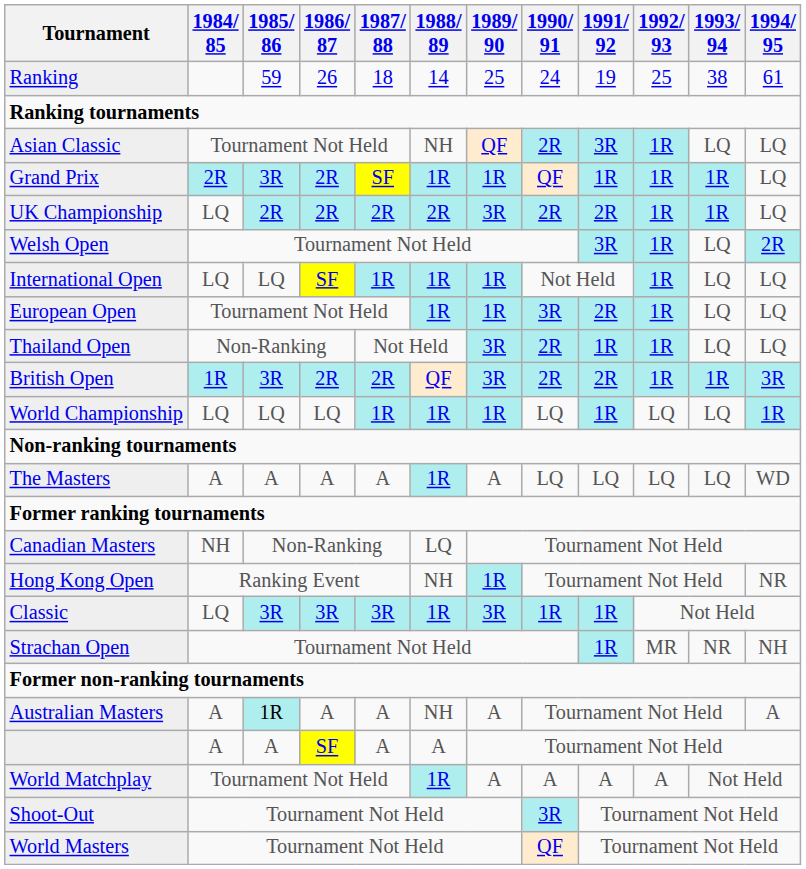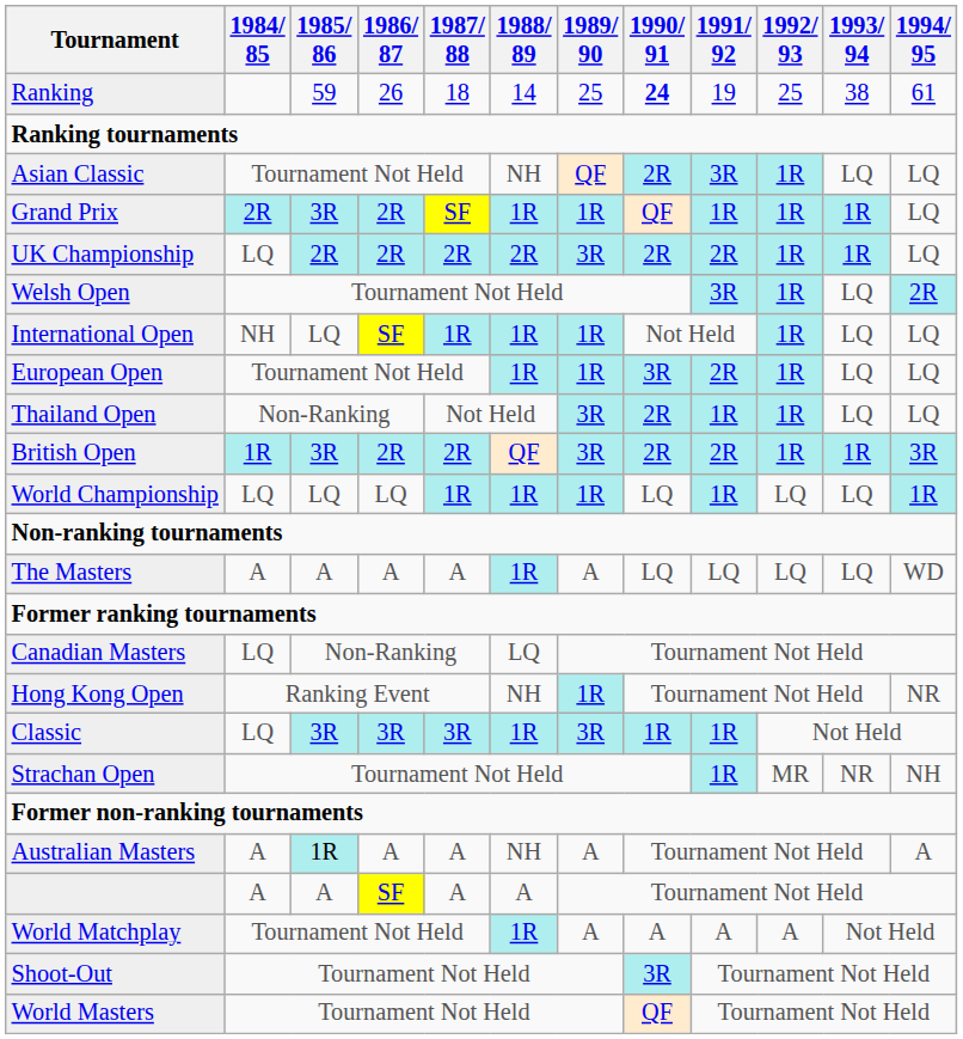 <table class="wikitable"  style="font-size:85%;">
 <tr>
 <th>Tournament</th>
 <th><a href='#'>1984/<br>85</a></th>
 <th><a href='#'>1985/<br>86</a></th>
 <th><a href='#'>1986/<br>87</a></th>
 <th><a href='#'>1987/<br>88</a></th>
 <th><a href='#'>1988/<br>89</a></th>
 <th><a href='#'>1989/<br>90</a></th>
 <th><a href='#'>1990/<br>91</a></th>
 <th><a href='#'>1991/<br>92</a></th>
 <th><a href='#'>1992/<br>93</a></th>
 <th><a href='#'>1993/<br>94</a></th>
 <th><a href='#'>1994/<br>95</a></th>
 </tr>
 <tr>
 <td style="background:#EFEFEF;"><a href='#'>Ranking</a></td>
 <td align="center"></td>
 <td align="center"><a href='#'>59</a></td>
 <td align="center"><a href='#'>26</a></td>
 <td align="center"><a href='#'>18</a></td>
 <td align="center"><a href='#'>14</a></td>
 <td align="center"><a href='#'>25</a></td>
-<td align="center"><a href='#'>24</a></td>
+<td align="center"><strong><a href='#'>24</a></strong></td>
 <td align="center"><a href='#'>19</a></td>
 <td align="center"><a href='#'>25</a></td>
 <td align="center"><a href='#'>38</a></td>
 <td align="center"><a href='#'>61</a></td>
 </tr>
 <tr>
 <td colspan="50"><strong>Ranking tournaments</strong></td>
 </tr>
 <tr>
 <td style="background:#EFEFEF;"><a href='#'>Asian Classic</a></td>
 <td style="text-align:center; color:#555555;" colspan="4">Tournament Not Held</td>
 <td align="center" style="color:#555555;">NH</td>
 <td style="text-align:center; background:#ffebcd;"><a href='#'>QF</a></td>
 <td style="text-align:center; background:#afeeee;"><a href='#'>2R</a></td>
 <td style="text-align:center; background:#afeeee;"><a href='#'>3R</a></td>
 <td style="text-align:center; background:#afeeee;"><a href='#'>1R</a></td>
 <td align="center" style="color:#555555;">LQ</td>
 <td align="center" style="color:#555555;">LQ</td>
 </tr>
 <tr>
 <td style="background:#EFEFEF;"><a href='#'>Grand Prix</a></td>
 <td style="text-align:center; background:#afeeee;"><a href='#'>2R</a></td>
 <td style="text-align:center; background:#afeeee;"><a href='#'>3R</a></td>
 <td style="text-align:center; background:#afeeee;"><a href='#'>2R</a></td>
 <td style="text-align:center; background:yellow;"><a href='#'>SF</a></td>
 <td style="text-align:center; background:#afeeee;"><a href='#'>1R</a></td>
 <td style="text-align:center; background:#afeeee;"><a href='#'>1R</a></td>
 <td style="text-align:center; background:#ffebcd;"><a href='#'>QF</a></td>
 <td style="text-align:center; background:#afeeee;"><a href='#'>1R</a></td>
 <td style="text-align:center; background:#afeeee;"><a href='#'>1R</a></td>
 <td style="text-align:center; background:#afeeee;"><a href='#'>1R</a></td>
 <td align="center" style="color:#555555;">LQ</td>
 </tr>
 <tr>
 <td style="background:#EFEFEF;"><a href='#'>UK Championship</a></td>
 <td align="center" style="color:#555555;">LQ</td>
 <td style="text-align:center; background:#afeeee;"><a href='#'>2R</a></td>
 <td style="text-align:center; background:#afeeee;"><a href='#'>2R</a></td>
 <td style="text-align:center; background:#afeeee;"><a href='#'>2R</a></td>
 <td style="text-align:center; background:#afeeee;"><a href='#'>2R</a></td>
 <td style="text-align:center; background:#afeeee;"><a href='#'>3R</a></td>
 <td style="text-align:center; background:#afeeee;"><a href='#'>2R</a></td>
 <td style="text-align:center; background:#afeeee;"><a href='#'>2R</a></td>
 <td style="text-align:center; background:#afeeee;"><a href='#'>1R</a></td>
 <td style="text-align:center; background:#afeeee;"><a href='#'>1R</a></td>
 <td align="center" style="color:#555555;">LQ</td>
 </tr>
 <tr>
 <td style="background:#EFEFEF;"><a href='#'>Welsh Open</a></td>
 <td style="text-align:center; color:#555555;" colspan="7">Tournament Not Held</td>
 <td style="text-align:center; background:#afeeee;"><a href='#'>3R</a></td>
 <td style="text-align:center; background:#afeeee;"><a href='#'>1R</a></td>
 <td align="center" style="color:#555555;">LQ</td>
 <td style="text-align:center; background:#afeeee;"><a href='#'>2R</a></td>
 </tr>
 <tr>
 <td style="background:#EFEFEF;"><a href='#'>International Open</a></td>
-<td align="center" style="color:#555555;">LQ</td>
+<td align="center" style="color:#555555;">NH</td>
 <td align="center" style="color:#555555;">LQ</td>
 <td style="text-align:center; background:yellow;"><a href='#'>SF</a></td>
 <td style="text-align:center; background:#afeeee;"><a href='#'>1R</a></td>
 <td style="text-align:center; background:#afeeee;"><a href='#'>1R</a></td>
 <td style="text-align:center; background:#afeeee;"><a href='#'>1R</a></td>
 <td style="text-align:center; color:#555555;" colspan="2">Not Held</td>
 <td style="text-align:center; background:#afeeee;"><a href='#'>1R</a></td>
 <td align="center" style="color:#555555;">LQ</td>
 <td align="center" style="color:#555555;">LQ</td>
 </tr>
 <tr>
 <td style="background:#EFEFEF;"><a href='#'>European Open</a></td>
 <td style="text-align:center; color:#555555;" colspan="4">Tournament Not Held</td>
 <td style="text-align:center; background:#afeeee;"><a href='#'>1R</a></td>
 <td style="text-align:center; background:#afeeee;"><a href='#'>1R</a></td>
 <td style="text-align:center; background:#afeeee;"><a href='#'>3R</a></td>
 <td style="text-align:center; background:#afeeee;"><a href='#'>2R</a></td>
 <td style="text-align:center; background:#afeeee;"><a href='#'>1R</a></td>
 <td align="center" style="color:#555555;">LQ</td>
 <td align="center" style="color:#555555;">LQ</td>
 </tr>
 <tr>
 <td style="background:#EFEFEF;"><a href='#'>Thailand Open</a></td>
 <td style="text-align:center; color:#555555;" colspan="3">Non-Ranking</td>
 <td style="text-align:center; color:#555555;" colspan="2">Not Held</td>
 <td style="text-align:center; background:#afeeee;"><a href='#'>3R</a></td>
 <td style="text-align:center; background:#afeeee;"><a href='#'>2R</a></td>
 <td style="text-align:center; background:#afeeee;"><a href='#'>1R</a></td>
 <td style="text-align:center; background:#afeeee;"><a href='#'>1R</a></td>
 <td align="center" style="color:#555555;">LQ</td>
 <td align="center" style="color:#555555;">LQ</td>
 </tr>
 <tr>
 <td style="background:#EFEFEF;"><a href='#'>British Open</a></td>
 <td style="text-align:center; background:#afeeee;"><a href='#'>1R</a></td>
 <td style="text-align:center; background:#afeeee;"><a href='#'>3R</a></td>
 <td style="text-align:center; background:#afeeee;"><a href='#'>2R</a></td>
 <td style="text-align:center; background:#afeeee;"><a href='#'>2R</a></td>
 <td style="text-align:center; background:#ffebcd;"><a href='#'>QF</a></td>
 <td style="text-align:center; background:#afeeee;"><a href='#'>3R</a></td>
 <td style="text-align:center; background:#afeeee;"><a href='#'>2R</a></td>
 <td style="text-align:center; background:#afeeee;"><a href='#'>2R</a></td>
 <td style="text-align:center; background:#afeeee;"><a href='#'>1R</a></td>
 <td style="text-align:center; background:#afeeee;"><a href='#'>1R</a></td>
 <td style="text-align:center; background:#afeeee;"><a href='#'>3R</a></td>
 </tr>
 <tr>
 <td style="background:#EFEFEF;"><a href='#'>World Championship</a></td>
 <td align="center" style="color:#555555;">LQ</td>
 <td align="center" style="color:#555555;">LQ</td>
 <td align="center" style="color:#555555;">LQ</td>
 <td style="text-align:center; background:#afeeee;"><a href='#'>1R</a></td>
 <td style="text-align:center; background:#afeeee;"><a href='#'>1R</a></td>
 <td style="text-align:center; background:#afeeee;"><a href='#'>1R</a></td>
 <td align="center" style="color:#555555;">LQ</td>
 <td style="text-align:center; background:#afeeee;"><a href='#'>1R</a></td>
 <td align="center" style="color:#555555;">LQ</td>
 <td align="center" style="color:#555555;">LQ</td>
 <td style="text-align:center; background:#afeeee;"><a href='#'>1R</a></td>
 </tr>
 <tr>
 <td colspan="50"><strong>Non-ranking tournaments</strong></td>
 </tr>
 <tr>
 <td style="background:#EFEFEF;"><a href='#'>The Masters</a></td>
 <td align="center" style="color:#555555;">A</td>
 <td align="center" style="color:#555555;">A</td>
 <td align="center" style="color:#555555;">A</td>
 <td align="center" style="color:#555555;">A</td>
 <td style="text-align:center; background:#afeeee;"><a href='#'>1R</a></td>
 <td align="center" style="color:#555555;">A</td>
 <td align="center" style="color:#555555;">LQ</td>
 <td align="center" style="color:#555555;">LQ</td>
 <td align="center" style="color:#555555;">LQ</td>
 <td align="center" style="color:#555555;">LQ</td>
 <td align="center" style="color:#555555;">WD</td>
 </tr>
 <tr>
 <td colspan="50"><strong>Former ranking tournaments</strong></td>
 </tr>
 <tr>
 <td style="background:#EFEFEF;"><a href='#'>Canadian Masters</a></td>
-<td align="center" style="color:#555555;">NH</td>
+<td align="center" style="color:#555555;">LQ</td>
 <td style="text-align:center; color:#555555;" colspan="3">Non-Ranking</td>
 <td align="center" style="color:#555555;">LQ</td>
 <td style="text-align:center; color:#555555;" colspan="6">Tournament Not Held</td>
 </tr>
 <tr>
 <td style="background:#EFEFEF;"><a href='#'>Hong Kong Open</a></td>
 <td style="text-align:center; color:#555555;" colspan="4">Ranking Event</td>
 <td align="center" style="color:#555555;">NH</td>
 <td style="text-align:center; background:#afeeee;"><a href='#'>1R</a></td>
 <td style="text-align:center; color:#555555;" colspan="4">Tournament Not Held</td>
 <td align="center" style="color:#555555;">NR</td>
 </tr>
 <tr>
 <td style="background:#EFEFEF;"><a href='#'>Classic</a></td>
 <td align="center" style="color:#555555;">LQ</td>
 <td style="text-align:center; background:#afeeee;"><a href='#'>3R</a></td>
 <td style="text-align:center; background:#afeeee;"><a href='#'>3R</a></td>
 <td style="text-align:center; background:#afeeee;"><a href='#'>3R</a></td>
 <td style="text-align:center; background:#afeeee;"><a href='#'>1R</a></td>
 <td style="text-align:center; background:#afeeee;"><a href='#'>3R</a></td>
 <td style="text-align:center; background:#afeeee;"><a href='#'>1R</a></td>
 <td style="text-align:center; background:#afeeee;"><a href='#'>1R</a></td>
 <td style="text-align:center; color:#555555;" colspan="3">Not Held</td>
 </tr>
 <tr>
 <td style="background:#EFEFEF;"><a href='#'>Strachan Open</a></td>
 <td style="text-align:center; color:#555555;" colspan="7">Tournament Not Held</td>
 <td style="text-align:center; background:#afeeee;"><a href='#'>1R</a></td>
 <td align="center" style="color:#555555;">MR</td>
 <td align="center" style="color:#555555;">NR</td>
 <td align="center" style="color:#555555;">NH</td>
 </tr>
 <tr>
 <td colspan="50"><strong>Former non-ranking tournaments</strong></td>
 </tr>
 <tr>
 <td style="background:#EFEFEF;"><a href='#'>Australian Masters</a></td>
 <td align="center" style="color:#555555;">A</td>
 <td style="text-align:center; background:#afeeee;">1R</td>
 <td align="center" style="color:#555555;">A</td>
 <td align="center" style="color:#555555;">A</td>
 <td align="center" style="color:#555555;">NH</td>
 <td align="center" style="color:#555555;">A</td>
 <td style="text-align:center; color:#555555;" colspan="4">Tournament Not Held</td>
 <td align="center" style="color:#555555;">A</td>
 </tr>
 <tr>
 <td style="background:#EFEFEF;"></td>
 <td align="center" style="color:#555555;">A</td>
 <td align="center" style="color:#555555;">A</td>
 <td style="text-align:center; background:yellow;"><a href='#'>SF</a></td>
 <td align="center" style="color:#555555;">A</td>
 <td align="center" style="color:#555555;">A</td>
 <td style="text-align:center; color:#555555;" colspan="30">Tournament Not Held</td>
 </tr>
 <tr>
 <td style="background:#EFEFEF;"><a href='#'>World Matchplay</a></td>
 <td style="text-align:center; color:#555555;" colspan="4">Tournament Not Held</td>
 <td style="text-align:center; background:#afeeee;"><a href='#'>1R</a></td>
 <td align="center" style="color:#555555;">A</td>
 <td align="center" style="color:#555555;">A</td>
 <td align="center" style="color:#555555;">A</td>
 <td align="center" style="color:#555555;">A</td>
 <td style="text-align:center; color:#555555;" colspan="2">Not Held</td>
 </tr>
 <tr>
 <td style="background:#EFEFEF;"><a href='#'>Shoot-Out</a></td>
 <td style="text-align:center; color:#555555;" colspan="6">Tournament Not Held</td>
 <td style="text-align:center; background:#afeeee;"><a href='#'>3R</a></td>
 <td style="text-align:center; color:#555555;" colspan="9">Tournament Not Held</td>
 </tr>
 <tr>
 <td style="background:#EFEFEF;"><a href='#'>World Masters</a></td>
 <td style="text-align:center; color:#555555;" colspan="6">Tournament Not Held</td>
 <td style="text-align:center; background:#ffebcd;"><a href='#'>QF</a></td>
 <td style="text-align:center; color:#555555;" colspan="9">Tournament Not Held</td>
 </tr>
 </table>
